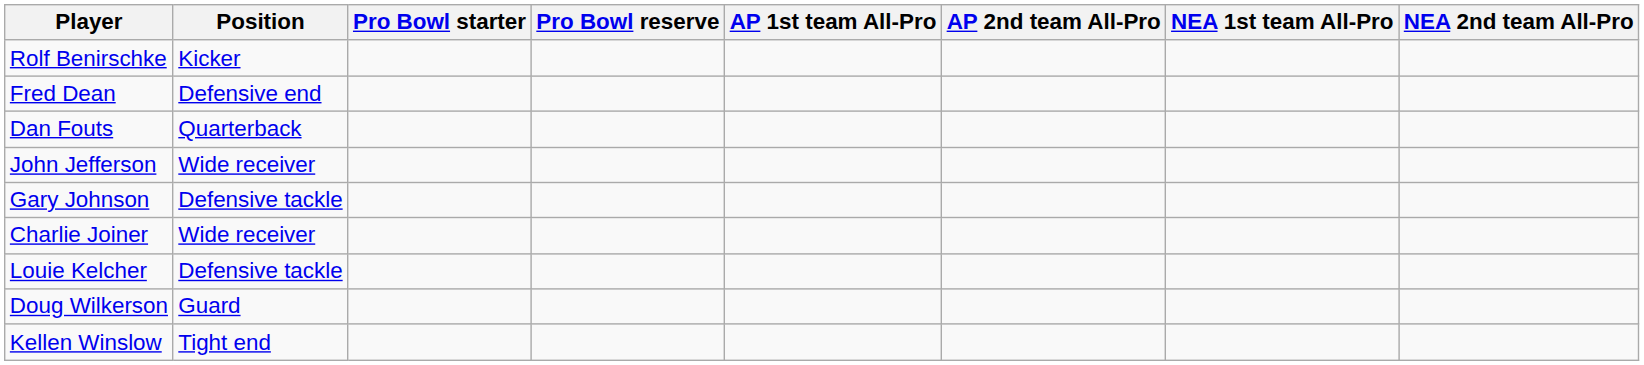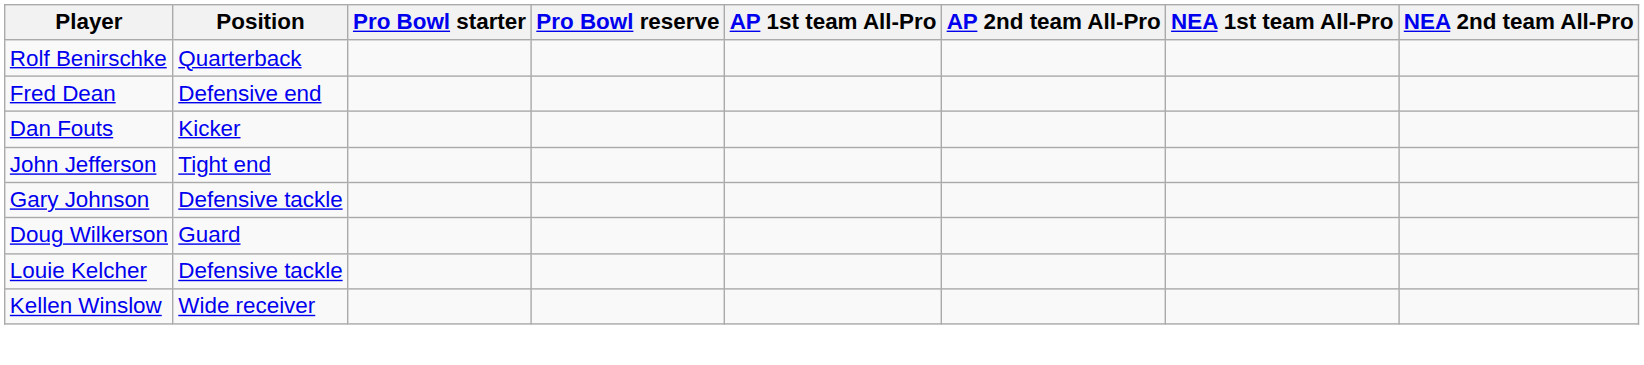 <table class="wikitable">
 <tr>
 <th>Player</th>
 <th>Position</th>
 <th><a href='#'>Pro Bowl</a> starter</th>
 <th><a href='#'>Pro Bowl</a> reserve</th>
 <th><a href='#'>AP</a> 1st team All-Pro</th>
 <th><a href='#'>AP</a> 2nd team All-Pro</th>
 <th><a href='#'>NEA</a> 1st team All-Pro</th>
 <th><a href='#'>NEA</a> 2nd team All-Pro</th>
 </tr>
 <tr>
 <td><a href='#'>Rolf Benirschke</a></td>
-<td><a href='#'>Kicker</a></td>
+<td><a href='#'>Quarterback</a></td>
 <td></td>
 <td></td>
 <td></td>
 <td></td>
 <td></td>
 <td></td>
 </tr>
 <tr>
 <td><a href='#'>Fred Dean</a></td>
 <td><a href='#'>Defensive end</a></td>
 <td></td>
 <td></td>
 <td></td>
 <td></td>
 <td></td>
 <td></td>
 </tr>
 <tr>
 <td><a href='#'>Dan Fouts</a></td>
-<td><a href='#'>Quarterback</a></td>
+<td><a href='#'>Kicker</a></td>
 <td></td>
 <td></td>
 <td></td>
 <td></td>
 <td></td>
 <td></td>
 </tr>
 <tr>
 <td><a href='#'>John Jefferson</a></td>
-<td><a href='#'>Wide receiver</a></td>
+<td><a href='#'>Tight end</a></td>
 <td></td>
 <td></td>
 <td></td>
 <td></td>
 <td></td>
 <td></td>
 </tr>
 <tr>
 <td><a href='#'>Gary Johnson</a></td>
-<td><a href='#'>Defensive tackle</a></td>
-<td></td>
-<td></td>
-<td></td>
-<td></td>
-<td></td>
-<td></td>
-</tr>
-<tr>
-<td><a href='#'>Charlie Joiner</a></td>
-<td><a href='#'>Wide receiver</a></td>
-<td></td>
-<td></td>
-<td></td>
-<td></td>
-<td></td>
-<td></td>
-</tr>
-<tr>
-<td><a href='#'>Louie Kelcher</a></td>
 <td><a href='#'>Defensive tackle</a></td>
 <td></td>
 <td></td>
 <td></td>
 <td></td>
 <td></td>
 <td></td>
 </tr>
 <tr>
 <td><a href='#'>Doug Wilkerson</a></td>
 <td><a href='#'>Guard</a></td>
 <td></td>
 <td></td>
 <td></td>
 <td></td>
 <td></td>
 <td></td>
 </tr>
 <tr>
+<td><a href='#'>Louie Kelcher</a></td>
+<td><a href='#'>Defensive tackle</a></td>
+<td></td>
+<td></td>
+<td></td>
+<td></td>
+<td></td>
+<td></td>
+</tr>
+<tr>
 <td><a href='#'>Kellen Winslow</a></td>
-<td><a href='#'>Tight end</a></td>
+<td><a href='#'>Wide receiver</a></td>
 <td></td>
 <td></td>
 <td></td>
 <td></td>
 <td></td>
 <td></td>
 </tr>
 </table>
